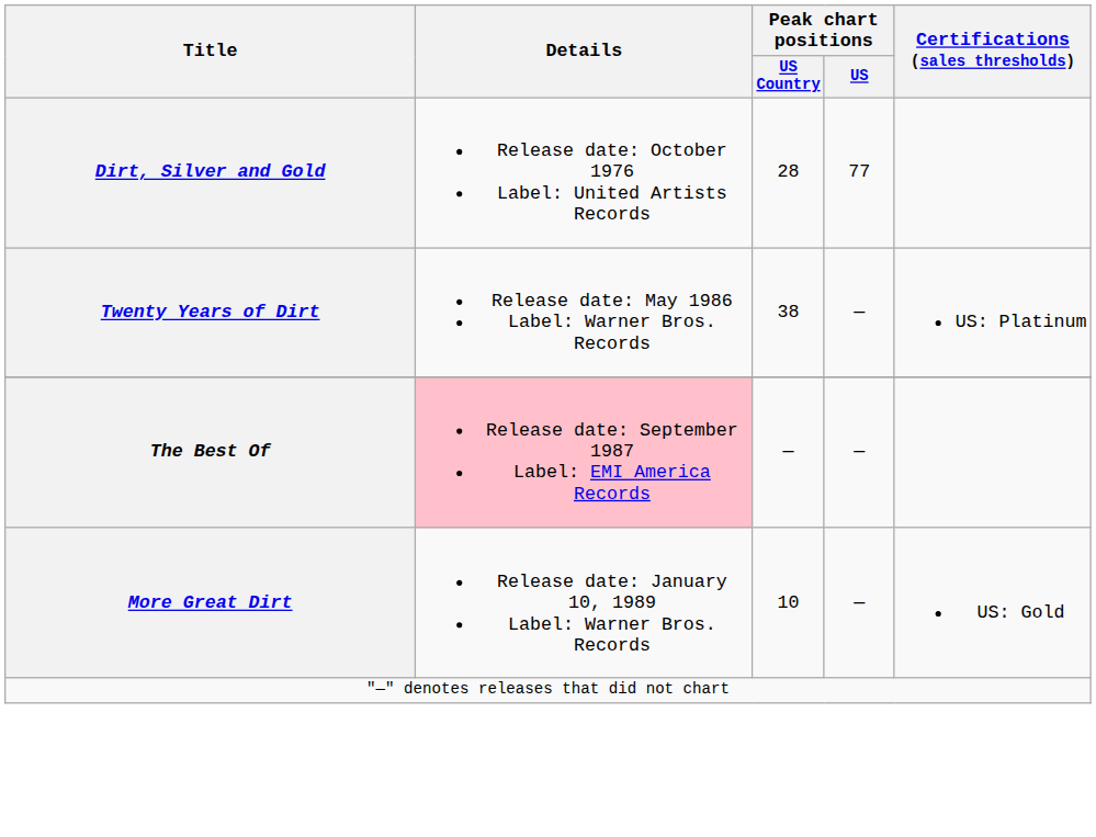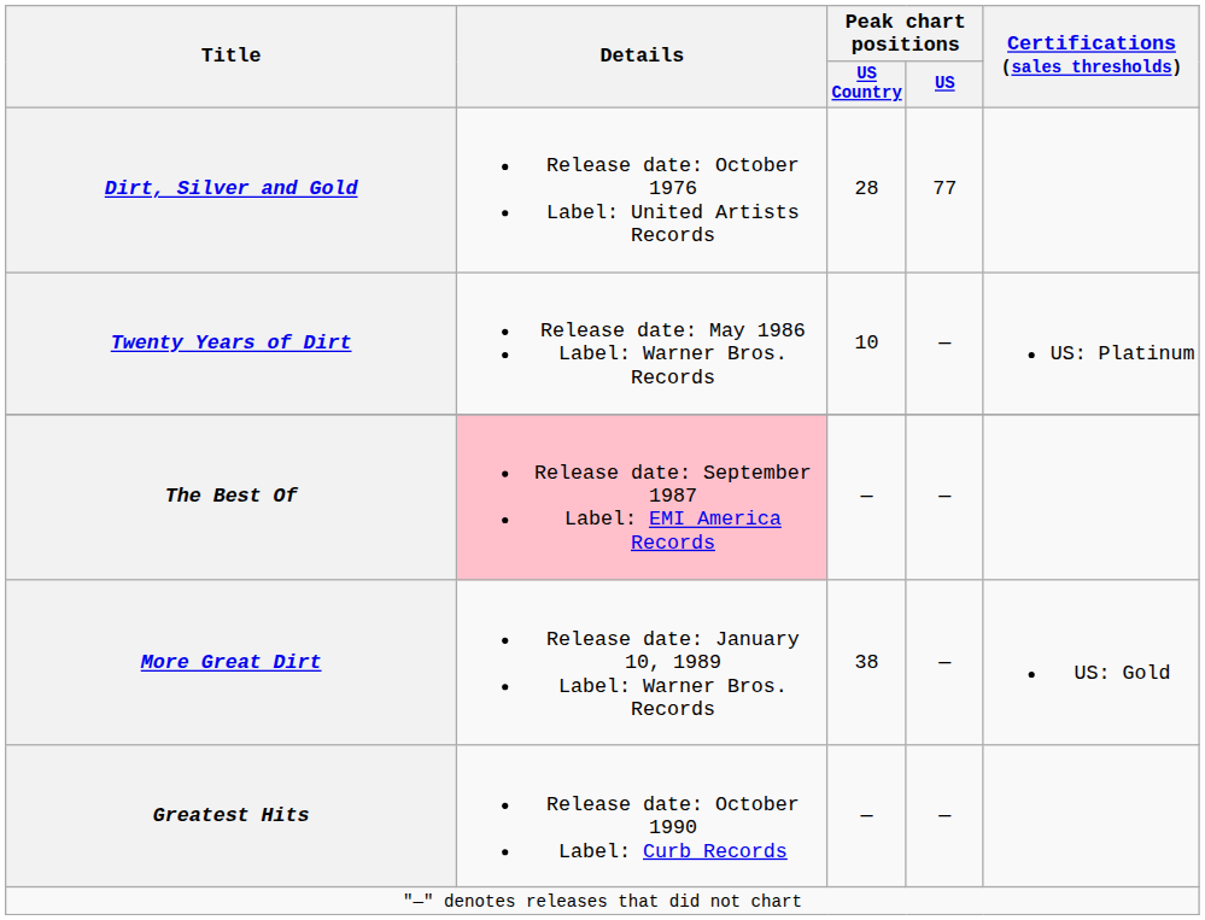 <table class="wikitable plainrowheaders" style="text-align:center;">
 <tr>
 <th rowspan="2" style="width:22em;">Title</th>
 <th rowspan="2" style="width:18em;">Details</th>
 <th colspan="2">Peak chart<br>positions</th>
 <th rowspan="2"><a href='#'>Certifications</a><br><small>(<a href='#'>sales thresholds</a>)</small></th>
 </tr>
 <tr style="font-size:smaller;">
 <th width="45"><a href='#'>US Country</a></th>
 <th width="45"><a href='#'>US</a></th>
 </tr>
 <tr>
 <th scope="row"><em><a href='#'>Dirt, Silver and Gold</a></em></th>
 <td><br><ul><li>Release date: October 1976</li><li>Label: United Artists Records</li></ul></td>
 <td>28</td>
 <td>77</td>
 <td></td>
 </tr>
 <tr>
 <th scope="row"><em><a href='#'>Twenty Years of Dirt</a></em></th>
 <td><br><ul><li>Release date: May 1986</li><li>Label: Warner Bros. Records</li></ul></td>
-<td>38</td>
+<td>10</td>
 <td>—</td>
 <td><br><ul><li>US: Platinum</li></ul></td>
 </tr>
 <tr>
 </tr>
 <tr>
 <th scope="row"><em>The Best Of</em></th>
 <td style="background: pink;"><br><ul><li>Release date: September 1987</li><li>Label: <a href='#'>EMI America Records</a></li></ul></td>
 <td>—</td>
 <td>—</td>
 <td></td>
 </tr>
 <tr>
 <th scope="row"><em><a href='#'>More Great Dirt</a></em></th>
 <td><br><ul><li>Release date: January 10, 1989</li><li>Label: Warner Bros. Records</li></ul></td>
-<td>10</td>
+<td>38</td>
 <td>—</td>
 <td><br><ul><li>US: Gold</li></ul></td>
+</tr>
+<tr>
+<th scope="row"><em>Greatest Hits</em></th>
+<td><br><ul><li>Release date: October 1990</li><li>Label: <a href='#'>Curb Records</a></li></ul></td>
+<td>—</td>
+<td>—</td>
+<td></td>
 </tr>
 <tr>
 <td colspan="5" style="font-size:85%">"—" denotes releases that did not chart</td>
 </tr>
 </table>
